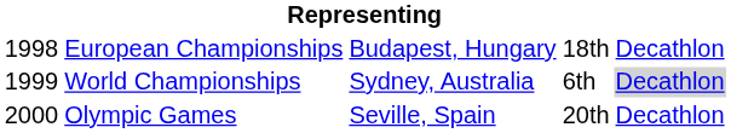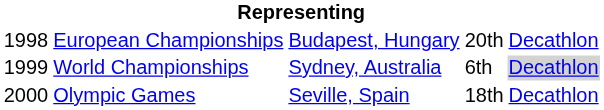 <table>
 <tr>
 <th colspan="6">Representing </th>
 </tr>
 <tr>
 <td>1998</td>
 <td><a href='#'>European Championships</a></td>
 <td><a href='#'>Budapest, Hungary</a></td>
-<td>18th</td>
+<td>20th</td>
 <td><a href='#'>Decathlon</a></td>
 </tr>
 <tr>
 <td>1999</td>
 <td><a href='#'>World Championships</a></td>
 <td><a href='#'>Sydney, Australia</a></td>
 <td>6th</td>
 <td style="background: lightgrey;"><a href='#'>Decathlon</a></td>
 </tr>
 <tr>
 <td>2000</td>
 <td><a href='#'>Olympic Games</a></td>
 <td><a href='#'>Seville, Spain</a></td>
-<td>20th</td>
+<td>18th</td>
 <td><a href='#'>Decathlon</a></td>
 </tr>
 </table>
